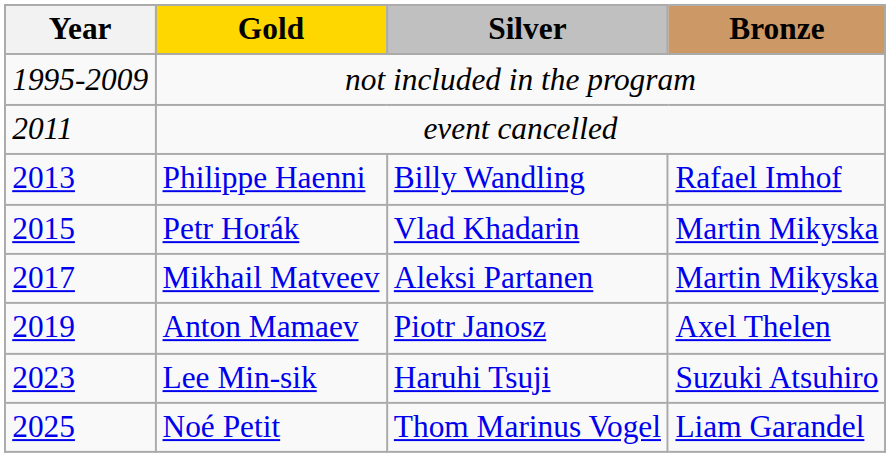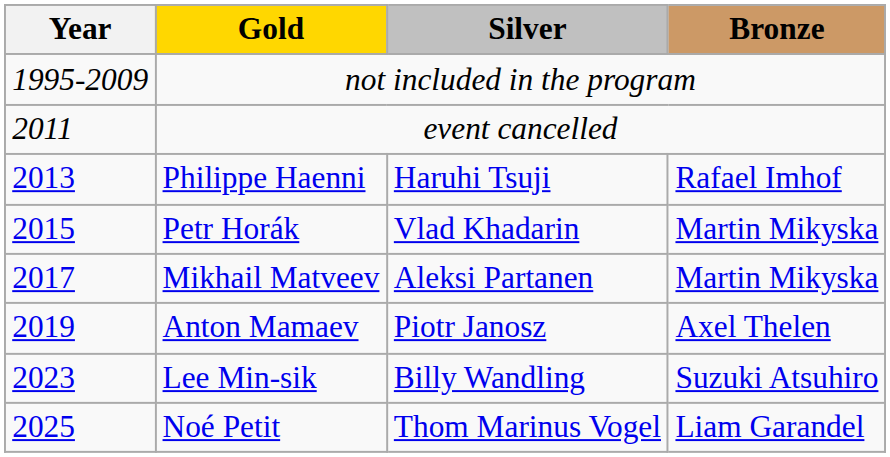 <table class="wikitable">
 <tr>
 <th>Year</th>
 <td align=center bgcolor=gold><strong>Gold</strong></td>
 <td align=center bgcolor=silver><strong>Silver</strong></td>
 <td align=center bgcolor=cc9966><strong>Bronze</strong></td>
 </tr>
 <tr>
 <td><em>1995-2009</em></td>
 <td colspan=3 align=center><em>not included in the program</em></td>
 </tr>
 <tr>
 <td><em>2011</em></td>
 <td colspan=3 align=center><em>event cancelled</em></td>
 </tr>
 <tr>
 <td><a href='#'>2013</a></td>
 <td> <a href='#'>Philippe Haenni</a></td>
-<td> <a href='#'>Billy Wandling</a></td>
+<td> <a href='#'>Haruhi Tsuji</a></td>
 <td> <a href='#'>Rafael Imhof</a></td>
 </tr>
 <tr>
 <td><a href='#'>2015</a></td>
 <td> <a href='#'>Petr Horák</a></td>
 <td> <a href='#'>Vlad Khadarin</a></td>
 <td> <a href='#'>Martin Mikyska</a></td>
 </tr>
 <tr>
 <td><a href='#'>2017</a></td>
 <td> <a href='#'>Mikhail Matveev</a></td>
 <td> <a href='#'>Aleksi Partanen</a></td>
 <td> <a href='#'>Martin Mikyska</a></td>
 </tr>
 <tr>
 <td><a href='#'>2019</a></td>
 <td> <a href='#'>Anton Mamaev</a></td>
 <td> <a href='#'>Piotr Janosz</a></td>
 <td> <a href='#'>Axel Thelen</a></td>
 </tr>
 <tr>
 <td><a href='#'>2023</a></td>
 <td> <a href='#'>Lee Min-sik</a></td>
-<td> <a href='#'>Haruhi Tsuji</a></td>
+<td> <a href='#'>Billy Wandling</a></td>
 <td> <a href='#'>Suzuki Atsuhiro</a></td>
 </tr>
 <tr>
 <td><a href='#'>2025</a></td>
 <td> <a href='#'>Noé Petit</a></td>
 <td> <a href='#'>Thom Marinus Vogel</a></td>
 <td> <a href='#'>Liam Garandel</a></td>
 </tr>
 </table>
